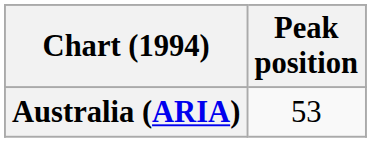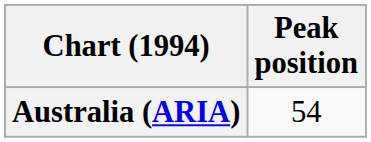 <table class="wikitable plainrowheaders">
 <tr>
 <th>Chart (1994)</th>
 <th>Peak<br>position</th>
 </tr>
 <tr>
 <th scope="row">Australia (<a href='#'>ARIA</a>)</th>
-<td style="text-align:center;">53</td>
+<td style="text-align:center;">54</td>
 </tr>
 </table>
